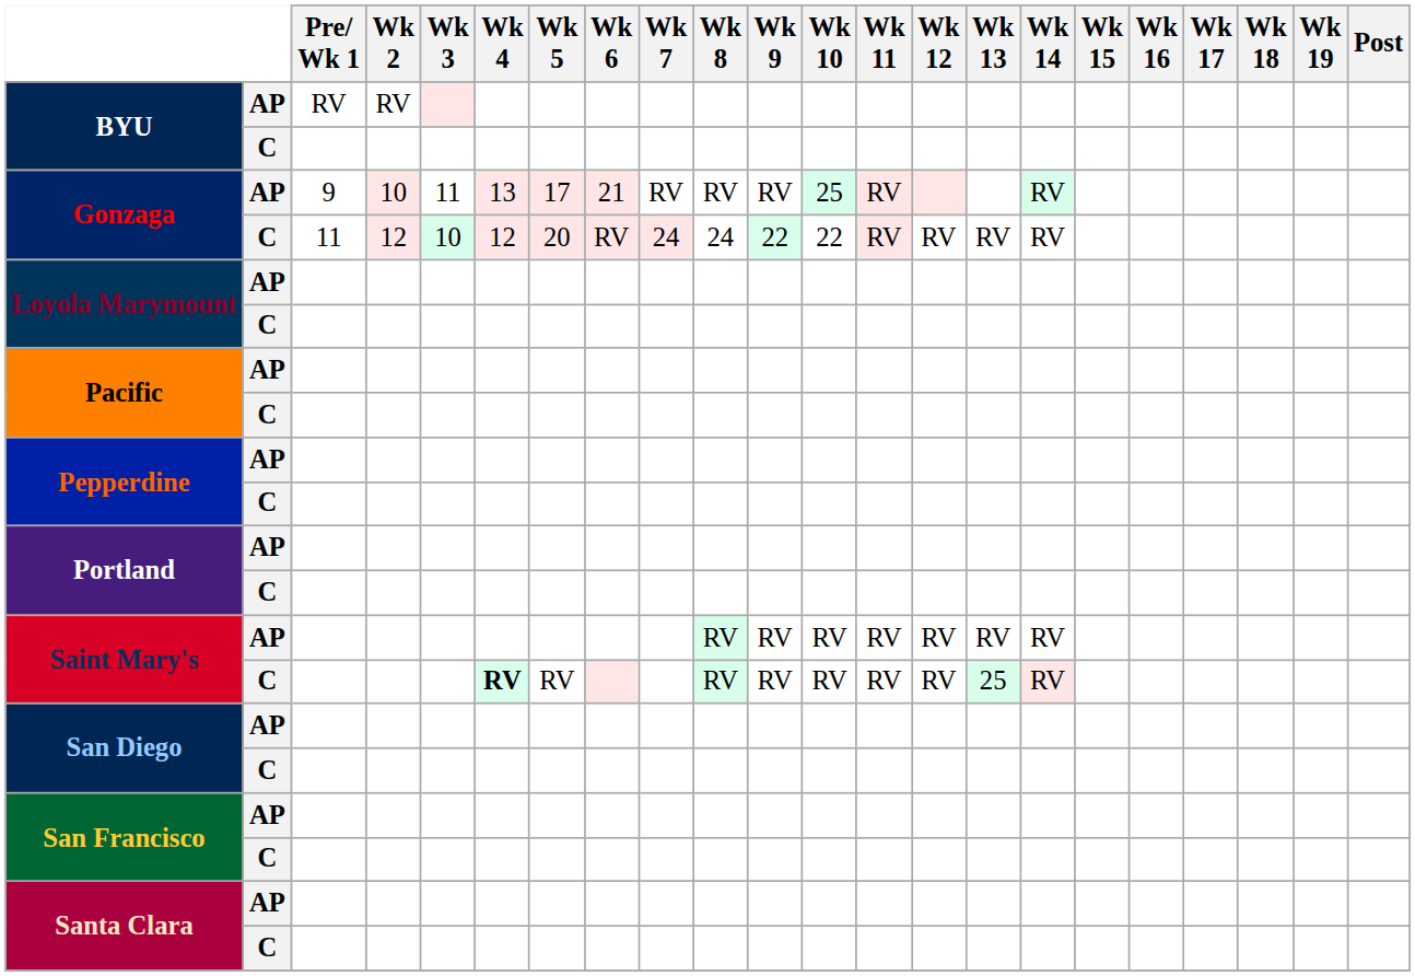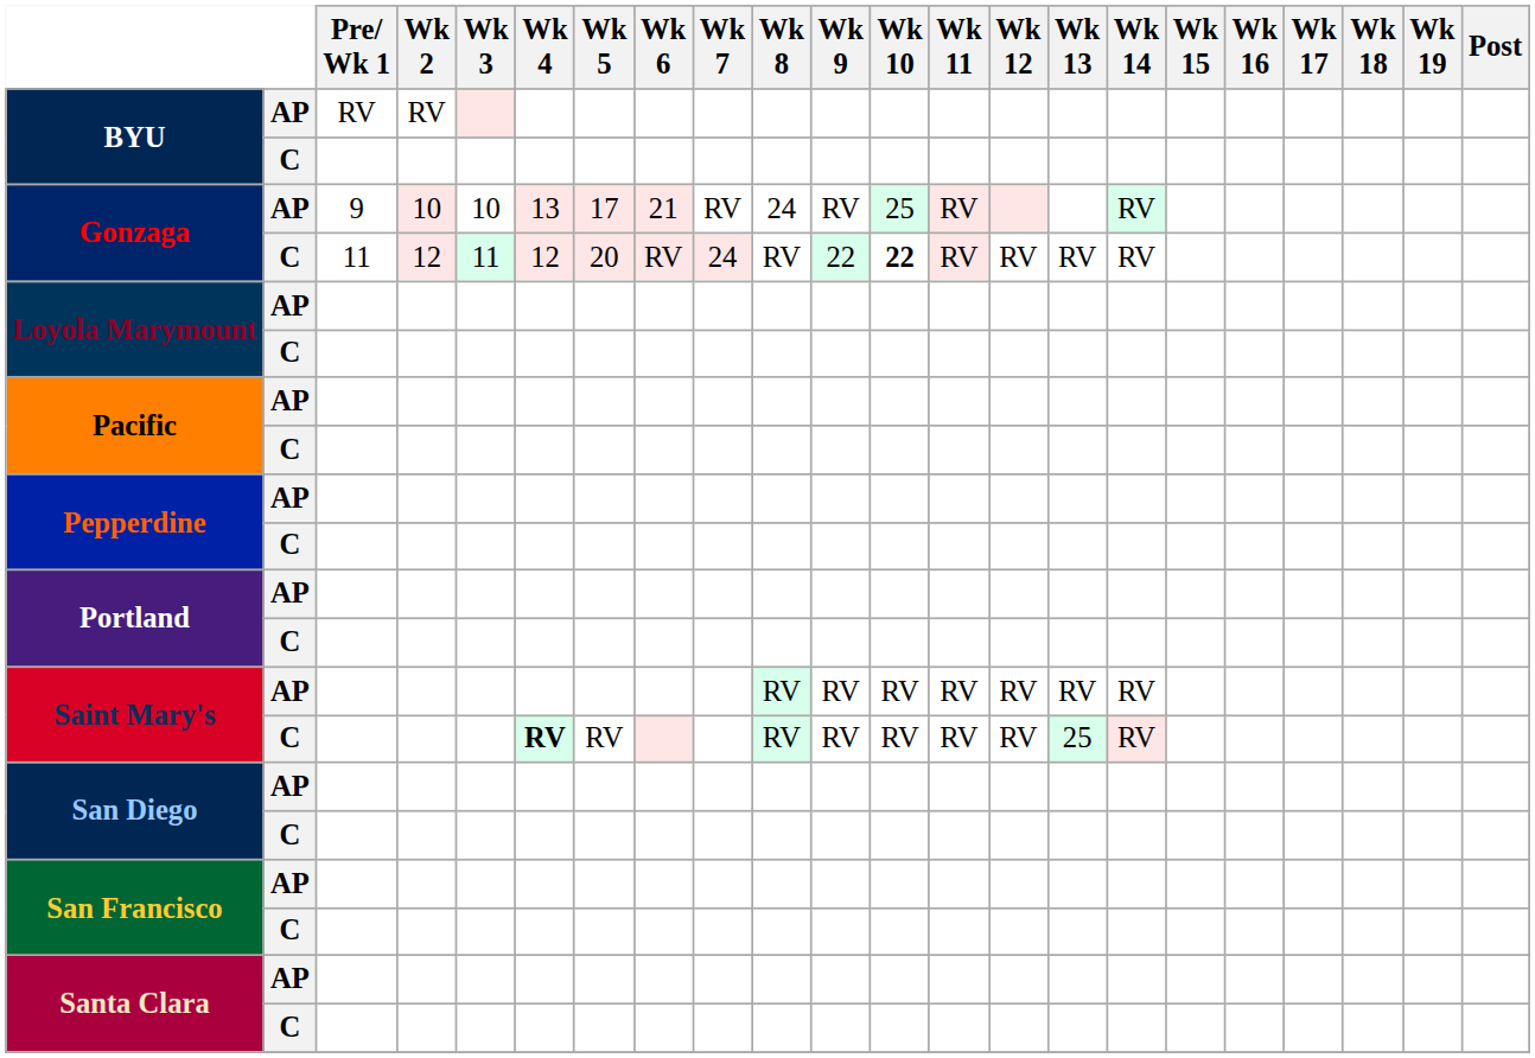 <table class="wikitable" style="white-space:nowrap;font-size:90%;">
 <tr>
 <th colspan=2 style="background:white; border-top-style:hidden; border-left-style:hidden;"> </th>
 <th>Pre/<br>Wk 1</th>
 <th>Wk<br>2</th>
 <th>Wk<br>3</th>
 <th>Wk<br>4</th>
 <th>Wk<br>5</th>
 <th>Wk<br>6</th>
 <th>Wk<br>7</th>
 <th>Wk<br>8</th>
 <th>Wk<br>9</th>
 <th>Wk<br>10</th>
 <th>Wk<br>11</th>
 <th>Wk<br>12</th>
 <th>Wk<br>13</th>
 <th>Wk<br>14</th>
 <th>Wk<br>15</th>
 <th>Wk<br>16</th>
 <th>Wk<br>17</th>
 <th>Wk<br>18</th>
 <th>Wk<br>19</th>
 <th>Post</th>
 </tr>
 <tr style="text-align:center;">
 <th rowspan=2 style="background:#002654; color:#FFFFFF;">BYU</th>
 <th>AP</th>
 <td style="background:#FFF;">RV</td>
 <td style="background:#FFF;">RV</td>
 <td style="background:#FFE6E6;"></td>
 <td style="background:#FFF;"></td>
 <td style="background:#FFF;"></td>
 <td style="background:#FFF;"></td>
 <td style="background:#FFF;"></td>
 <td style="background:#FFF;"></td>
 <td style="background:#FFF;"></td>
 <td style="background:#FFF;"></td>
 <td style="background:#FFF;"></td>
 <td style="background:#FFF;"></td>
 <td style="background:#FFF;"></td>
 <td style="background:#FFF;"></td>
 <td style="background:#FFF;"></td>
 <td style="background:#FFF;"></td>
 <td style="background:#FFF;"></td>
 <td style="background:#FFF;"></td>
 <td style="background:#FFF;"></td>
 <td style="background:#FFF;"></td>
 </tr>
 <tr style="text-align:center;">
 <th>C</th>
 <td style="background:#FFF;"></td>
 <td style="background:#FFF;"></td>
 <td style="background:#FFF;"></td>
 <td style="background:#FFF;"></td>
 <td style="background:#FFF;"></td>
 <td style="background:#FFF;"></td>
 <td style="background:#FFF;"></td>
 <td style="background:#FFF;"></td>
 <td style="background:#FFF;"></td>
 <td style="background:#FFF;"></td>
 <td style="background:#FFF;"></td>
 <td style="background:#FFF;"></td>
 <td style="background:#FFF;"></td>
 <td style="background:#FFF;"></td>
 <td style="background:#FFF;"></td>
 <td style="background:#FFF;"></td>
 <td style="background:#FFF;"></td>
 <td style="background:#FFF;"></td>
 <td style="background:#FFF;"></td>
 <td style="background:#FFF;"></td>
 </tr>
 <tr style="text-align:center;">
 <th rowspan=2 style="background:#002469; color:#FF0000;">Gonzaga</th>
 <th>AP</th>
 <td style="background:#FFF;">9</td>
 <td style="background:#FFE6E6;">10</td>
-<td style="background:#FFF;">11</td>
+<td style="background:#FFF;">10</td>
 <td style="background:#FFE6E6;">13</td>
 <td style="background:#FFE6E6;">17</td>
 <td style="background:#FFE6E6;">21</td>
 <td style="background:#FFF;">RV</td>
-<td style="background:#FFF;">RV</td>
+<td style="background:#FFF;">24</td>
 <td style="background:#FFF;">RV</td>
 <td style="background:#D8FFEB;">25</td>
 <td style="background:#FFE6E6;">RV</td>
 <td style="background:#FFE6E6;"></td>
 <td style="background:#FFF;"></td>
 <td style="background:#D8FFEB;">RV</td>
 <td style="background:#FFF;"></td>
 <td style="background:#FFF;"></td>
 <td style="background:#FFF;"></td>
 <td style="background:#FFF;"></td>
 <td style="background:#FFF;"></td>
 <td style="background:#FFF;"></td>
 </tr>
 <tr style="text-align:center;">
 <th>C</th>
 <td style="background:#FFF;">11</td>
 <td style="background:#FFE6E6;">12</td>
-<td style="background:#D8FFEB;">10</td>
+<td style="background:#D8FFEB;">11</td>
 <td style="background:#FFE6E6;">12</td>
 <td style="background:#FFE6E6;">20</td>
 <td style="background:#FFE6E6;">RV</td>
 <td style="background:#FFE6E6;">24</td>
-<td style="background:#FFF;">24</td>
+<td style="background:#FFF;">RV</td>
 <td style="background:#D8FFEB;">22</td>
-<td style="background:#FFF;">22</td>
+<td style="background:#FFF;"><strong>22</strong></td>
 <td style="background:#FFE6E6;">RV</td>
 <td style="background:#FFF;">RV</td>
 <td style="background:#FFF;">RV</td>
 <td style="background:#FFF;">RV</td>
 <td style="background:#FFF;"></td>
 <td style="background:#FFF;"></td>
 <td style="background:#FFF;"></td>
 <td style="background:#FFF;"></td>
 <td style="background:#FFF;"></td>
 <td style="background:#FFF;"></td>
 </tr>
 <tr style="text-align:center;">
 <th rowspan=2 style="background:#00345B; color:#8E0028;">Loyola Marymount</th>
 <th>AP</th>
 <td style="background:#FFF;"></td>
 <td style="background:#FFF;"></td>
 <td style="background:#FFF;"></td>
 <td style="background:#FFF;"></td>
 <td style="background:#FFF;"></td>
 <td style="background:#FFF;"></td>
 <td style="background:#FFF;"></td>
 <td style="background:#FFF;"></td>
 <td style="background:#FFF;"></td>
 <td style="background:#FFF;"></td>
 <td style="background:#FFF;"></td>
 <td style="background:#FFF;"></td>
 <td style="background:#FFF;"></td>
 <td style="background:#FFF;"></td>
 <td style="background:#FFF;"></td>
 <td style="background:#FFF;"></td>
 <td style="background:#FFF;"></td>
 <td style="background:#FFF;"></td>
 <td style="background:#FFF;"></td>
 <td style="background:#FFF;"></td>
 </tr>
 <tr style="text-align:center;">
 <th>C</th>
 <td style="background:#FFF;"></td>
 <td style="background:#FFF;"></td>
 <td style="background:#FFF;"></td>
 <td style="background:#FFF;"></td>
 <td style="background:#FFF;"></td>
 <td style="background:#FFF;"></td>
 <td style="background:#FFF;"></td>
 <td style="background:#FFF;"></td>
 <td style="background:#FFF;"></td>
 <td style="background:#FFF;"></td>
 <td style="background:#FFF;"></td>
 <td style="background:#FFF;"></td>
 <td style="background:#FFF;"></td>
 <td style="background:#FFF;"></td>
 <td style="background:#FFF;"></td>
 <td style="background:#FFF;"></td>
 <td style="background:#FFF;"></td>
 <td style="background:#FFF;"></td>
 <td style="background:#FFF;"></td>
 <td style="background:#FFF;"></td>
 </tr>
 <tr style="text-align:center;">
 <th rowspan=2 style="background:#FF7F00; color:#000000;">Pacific</th>
 <th>AP</th>
 <td style="background:#FFF;"></td>
 <td style="background:#FFF;"></td>
 <td style="background:#FFF;"></td>
 <td style="background:#FFF;"></td>
 <td style="background:#FFF;"></td>
 <td style="background:#FFF;"></td>
 <td style="background:#FFF;"></td>
 <td style="background:#FFF;"></td>
 <td style="background:#FFF;"></td>
 <td style="background:#FFF;"></td>
 <td style="background:#FFF;"></td>
 <td style="background:#FFF;"></td>
 <td style="background:#FFF;"></td>
 <td style="background:#FFF;"></td>
 <td style="background:#FFF;"></td>
 <td style="background:#FFF;"></td>
 <td style="background:#FFF;"></td>
 <td style="background:#FFF;"></td>
 <td style="background:#FFF;"></td>
 <td style="background:#FFF;"></td>
 </tr>
 <tr style="text-align:center;">
 <th>C</th>
 <td style="background:#FFF;"></td>
 <td style="background:#FFF;"></td>
 <td style="background:#FFF;"></td>
 <td style="background:#FFF;"></td>
 <td style="background:#FFF;"></td>
 <td style="background:#FFF;"></td>
 <td style="background:#FFF;"></td>
 <td style="background:#FFF;"></td>
 <td style="background:#FFF;"></td>
 <td style="background:#FFF;"></td>
 <td style="background:#FFF;"></td>
 <td style="background:#FFF;"></td>
 <td style="background:#FFF;"></td>
 <td style="background:#FFF;"></td>
 <td style="background:#FFF;"></td>
 <td style="background:#FFF;"></td>
 <td style="background:#FFF;"></td>
 <td style="background:#FFF;"></td>
 <td style="background:#FFF;"></td>
 <td style="background:#FFF;"></td>
 </tr>
 <tr style="text-align:center;">
 <th rowspan=2 style="background:#0021A5; color:#FF6200;">Pepperdine</th>
 <th>AP</th>
 <td style="background:#FFF;"></td>
 <td style="background:#FFF;"></td>
 <td style="background:#FFF;"></td>
 <td style="background:#FFF;"></td>
 <td style="background:#FFF;"></td>
 <td style="background:#FFF;"></td>
 <td style="background:#FFF;"></td>
 <td style="background:#FFF;"></td>
 <td style="background:#FFF;"></td>
 <td style="background:#FFF;"></td>
 <td style="background:#FFF;"></td>
 <td style="background:#FFF;"></td>
 <td style="background:#FFF;"></td>
 <td style="background:#FFF;"></td>
 <td style="background:#FFF;"></td>
 <td style="background:#FFF;"></td>
 <td style="background:#FFF;"></td>
 <td style="background:#FFF;"></td>
 <td style="background:#FFF;"></td>
 <td style="background:#FFF;"></td>
 </tr>
 <tr style="text-align:center;">
 <th>C</th>
 <td style="background:#FFF;"></td>
 <td style="background:#FFF;"></td>
 <td style="background:#FFF;"></td>
 <td style="background:#FFF;"></td>
 <td style="background:#FFF;"></td>
 <td style="background:#FFF;"></td>
 <td style="background:#FFF;"></td>
 <td style="background:#FFF;"></td>
 <td style="background:#FFF;"></td>
 <td style="background:#FFF;"></td>
 <td style="background:#FFF;"></td>
 <td style="background:#FFF;"></td>
 <td style="background:#FFF;"></td>
 <td style="background:#FFF;"></td>
 <td style="background:#FFF;"></td>
 <td style="background:#FFF;"></td>
 <td style="background:#FFF;"></td>
 <td style="background:#FFF;"></td>
 <td style="background:#FFF;"></td>
 <td style="background:#FFF;"></td>
 </tr>
 <tr style="text-align:center;">
 <th rowspan=2 style="background:#461D7C; color:#FFFFFF;">Portland</th>
 <th>AP</th>
 <td style="background:#FFF;"></td>
 <td style="background:#FFF;"></td>
 <td style="background:#FFF;"></td>
 <td style="background:#FFF;"></td>
 <td style="background:#FFF;"></td>
 <td style="background:#FFF;"></td>
 <td style="background:#FFF;"></td>
 <td style="background:#FFF;"></td>
 <td style="background:#FFF;"></td>
 <td style="background:#FFF;"></td>
 <td style="background:#FFF;"></td>
 <td style="background:#FFF;"></td>
 <td style="background:#FFF;"></td>
 <td style="background:#FFF;"></td>
 <td style="background:#FFF;"></td>
 <td style="background:#FFF;"></td>
 <td style="background:#FFF;"></td>
 <td style="background:#FFF;"></td>
 <td style="background:#FFF;"></td>
 <td style="background:#FFF;"></td>
 </tr>
 <tr style="text-align:center;">
 <th>C</th>
 <td style="background:#FFF;"></td>
 <td style="background:#FFF;"></td>
 <td style="background:#FFF;"></td>
 <td style="background:#FFF;"></td>
 <td style="background:#FFF;"></td>
 <td style="background:#FFF;"></td>
 <td style="background:#FFF;"></td>
 <td style="background:#FFF;"></td>
 <td style="background:#FFF;"></td>
 <td style="background:#FFF;"></td>
 <td style="background:#FFF;"></td>
 <td style="background:#FFF;"></td>
 <td style="background:#FFF;"></td>
 <td style="background:#FFF;"></td>
 <td style="background:#FFF;"></td>
 <td style="background:#FFF;"></td>
 <td style="background:#FFF;"></td>
 <td style="background:#FFF;"></td>
 <td style="background:#FFF;"></td>
 <td style="background:#FFF;"></td>
 </tr>
 <tr style="text-align:center;">
 <th rowspan=2 style="background:#D80024; color:#06315B;">Saint Mary's</th>
 <th>AP</th>
 <td style="background:#FFF;"></td>
 <td style="background:#FFF;"></td>
 <td style="background:#FFF;"></td>
 <td style="background:#FFF;"></td>
 <td style="background:#FFF;"></td>
 <td style="background:#FFF;"></td>
 <td style="background:#FFF;"></td>
 <td style="background:#D8FFEB;">RV</td>
 <td style="background:#FFF;">RV</td>
 <td style="background:#FFF;">RV</td>
 <td style="background:#FFF;">RV</td>
 <td style="background:#FFF;">RV</td>
 <td style="background:#FFF;">RV</td>
 <td style="background:#FFF;">RV</td>
 <td style="background:#FFF;"></td>
 <td style="background:#FFF;"></td>
 <td style="background:#FFF;"></td>
 <td style="background:#FFF;"></td>
 <td style="background:#FFF;"></td>
 <td style="background:#FFF;"></td>
 </tr>
 <tr style="text-align:center;">
 <th>C</th>
 <td style="background:#FFF;"></td>
 <td style="background:#FFF;"></td>
 <td style="background:#FFF;"></td>
 <td style="background:#D8FFEB;"><strong>RV</strong></td>
 <td style="background:#FFF;">RV</td>
 <td style="background:#FFE6E6;"></td>
 <td style="background:#FFF;"></td>
 <td style="background:#D8FFEB;">RV</td>
 <td style="background:#FFF;">RV</td>
 <td style="background:#FFF;">RV</td>
 <td style="background:#FFF;">RV</td>
 <td style="background:#FFF;">RV</td>
 <td style="background:#D8FFEB;">25</td>
 <td style="background:#FFE6E6;">RV</td>
 <td style="background:#FFF;"></td>
 <td style="background:#FFF;"></td>
 <td style="background:#FFF;"></td>
 <td style="background:#FFF;"></td>
 <td style="background:#FFF;"></td>
 <td style="background:#FFF;"></td>
 </tr>
 <tr style="text-align:center;">
 <th rowspan=2 style="background:#002654; color:#97CAFF;">San Diego</th>
 <th>AP</th>
 <td style="background:#FFF;"></td>
 <td style="background:#FFF;"></td>
 <td style="background:#FFF;"></td>
 <td style="background:#FFF;"></td>
 <td style="background:#FFF;"></td>
 <td style="background:#FFF;"></td>
 <td style="background:#FFF;"></td>
 <td style="background:#FFF;"></td>
 <td style="background:#FFF;"></td>
 <td style="background:#FFF;"></td>
 <td style="background:#FFF;"></td>
 <td style="background:#FFF;"></td>
 <td style="background:#FFF;"></td>
 <td style="background:#FFF;"></td>
 <td style="background:#FFF;"></td>
 <td style="background:#FFF;"></td>
 <td style="background:#FFF;"></td>
 <td style="background:#FFF;"></td>
 <td style="background:#FFF;"></td>
 <td style="background:#FFF;"></td>
 </tr>
 <tr style="text-align:center;">
 <th>C</th>
 <td style="background:#FFF;"></td>
 <td style="background:#FFF;"></td>
 <td style="background:#FFF;"></td>
 <td style="background:#FFF;"></td>
 <td style="background:#FFF;"></td>
 <td style="background:#FFF;"></td>
 <td style="background:#FFF;"></td>
 <td style="background:#FFF;"></td>
 <td style="background:#FFF;"></td>
 <td style="background:#FFF;"></td>
 <td style="background:#FFF;"></td>
 <td style="background:#FFF;"></td>
 <td style="background:#FFF;"></td>
 <td style="background:#FFF;"></td>
 <td style="background:#FFF;"></td>
 <td style="background:#FFF;"></td>
 <td style="background:#FFF;"></td>
 <td style="background:#FFF;"></td>
 <td style="background:#FFF;"></td>
 <td style="background:#FFF;"></td>
 </tr>
 <tr style="text-align:center;">
 <th rowspan=2 style="background:#006633; color:#FFCC33;">San Francisco</th>
 <th>AP</th>
 <td style="background:#FFF;"></td>
 <td style="background:#FFF;"></td>
 <td style="background:#FFF;"></td>
 <td style="background:#FFF;"></td>
 <td style="background:#FFF;"></td>
 <td style="background:#FFF;"></td>
 <td style="background:#FFF;"></td>
 <td style="background:#FFF;"></td>
 <td style="background:#FFF;"></td>
 <td style="background:#FFF;"></td>
 <td style="background:#FFF;"></td>
 <td style="background:#FFF;"></td>
 <td style="background:#FFF;"></td>
 <td style="background:#FFF;"></td>
 <td style="background:#FFF;"></td>
 <td style="background:#FFF;"></td>
 <td style="background:#FFF;"></td>
 <td style="background:#FFF;"></td>
 <td style="background:#FFF;"></td>
 <td style="background:#FFF;"></td>
 </tr>
 <tr style="text-align:center;">
 <th>C</th>
 <td style="background:#FFF;"></td>
 <td style="background:#FFF;"></td>
 <td style="background:#FFF;"></td>
 <td style="background:#FFF;"></td>
 <td style="background:#FFF;"></td>
 <td style="background:#FFF;"></td>
 <td style="background:#FFF;"></td>
 <td style="background:#FFF;"></td>
 <td style="background:#FFF;"></td>
 <td style="background:#FFF;"></td>
 <td style="background:#FFF;"></td>
 <td style="background:#FFF;"></td>
 <td style="background:#FFF;"></td>
 <td style="background:#FFF;"></td>
 <td style="background:#FFF;"></td>
 <td style="background:#FFF;"></td>
 <td style="background:#FFF;"></td>
 <td style="background:#FFF;"></td>
 <td style="background:#FFF;"></td>
 <td style="background:#FFF;"></td>
 </tr>
 <tr style="text-align:center;">
 <th rowspan=2 style="background:#AA003D; color:#F0E8C4;">Santa Clara</th>
 <th>AP</th>
 <td style="background:#FFF;"></td>
 <td style="background:#FFF;"></td>
 <td style="background:#FFF;"></td>
 <td style="background:#FFF;"></td>
 <td style="background:#FFF;"></td>
 <td style="background:#FFF;"></td>
 <td style="background:#FFF;"></td>
 <td style="background:#FFF;"></td>
 <td style="background:#FFF;"></td>
 <td style="background:#FFF;"></td>
 <td style="background:#FFF;"></td>
 <td style="background:#FFF;"></td>
 <td style="background:#FFF;"></td>
 <td style="background:#FFF;"></td>
 <td style="background:#FFF;"></td>
 <td style="background:#FFF;"></td>
 <td style="background:#FFF;"></td>
 <td style="background:#FFF;"></td>
 <td style="background:#FFF;"></td>
 <td style="background:#FFF;"></td>
 </tr>
 <tr style="text-align:center;">
 <th>C</th>
 <td style="background:#FFF;"></td>
 <td style="background:#FFF;"></td>
 <td style="background:#FFF;"></td>
 <td style="background:#FFF;"></td>
 <td style="background:#FFF;"></td>
 <td style="background:#FFF;"></td>
 <td style="background:#FFF;"></td>
 <td style="background:#FFF;"></td>
 <td style="background:#FFF;"></td>
 <td style="background:#FFF;"></td>
 <td style="background:#FFF;"></td>
 <td style="background:#FFF;"></td>
 <td style="background:#FFF;"></td>
 <td style="background:#FFF;"></td>
 <td style="background:#FFF;"></td>
 <td style="background:#FFF;"></td>
 <td style="background:#FFF;"></td>
 <td style="background:#FFF;"></td>
 <td style="background:#FFF;"></td>
 <td style="background:#FFF;"></td>
 </tr>
 <tr>
 </tr>
 </table>
